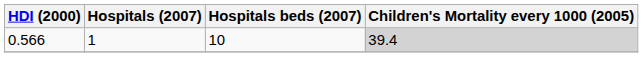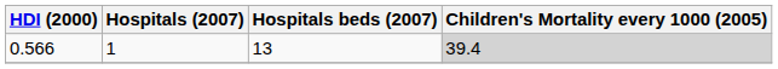 <table class="wikitable" border="1">
 <tr>
 <th><a href='#'>HDI</a> (2000)</th>
 <th>Hospitals (2007)</th>
 <th>Hospitals beds (2007)</th>
 <th>Children's Mortality every 1000 (2005)</th>
 </tr>
 <tr>
 <td>0.566</td>
 <td>1</td>
-<td>10</td>
+<td>13</td>
 <td style="background: lightgrey;">39.4</td>
 </tr>
 <tr>
 </tr>
 </table>
